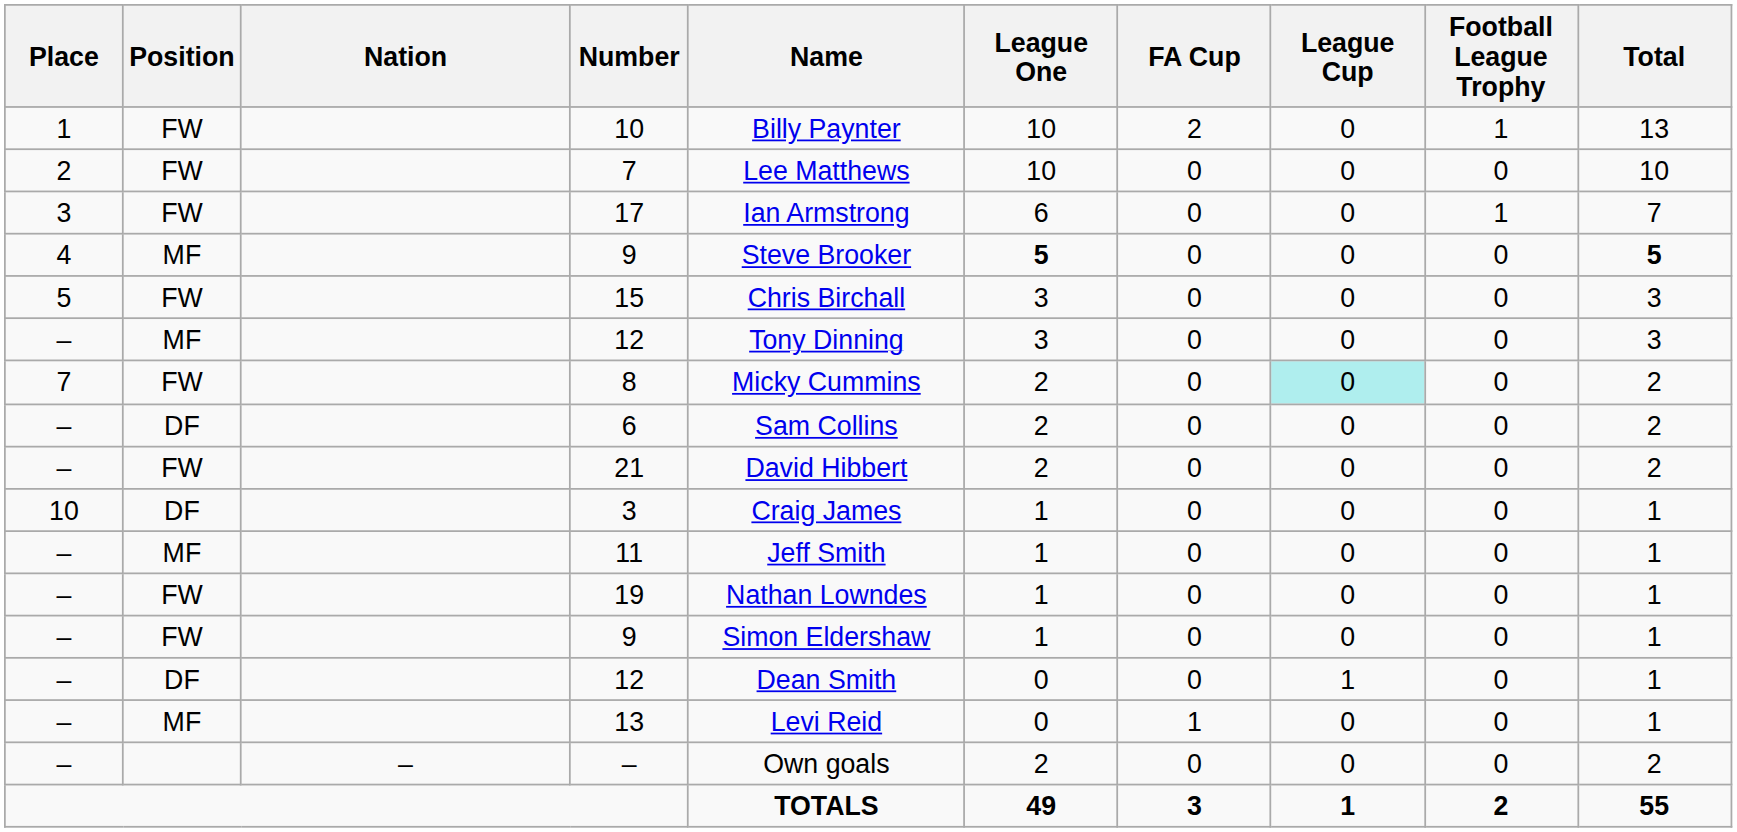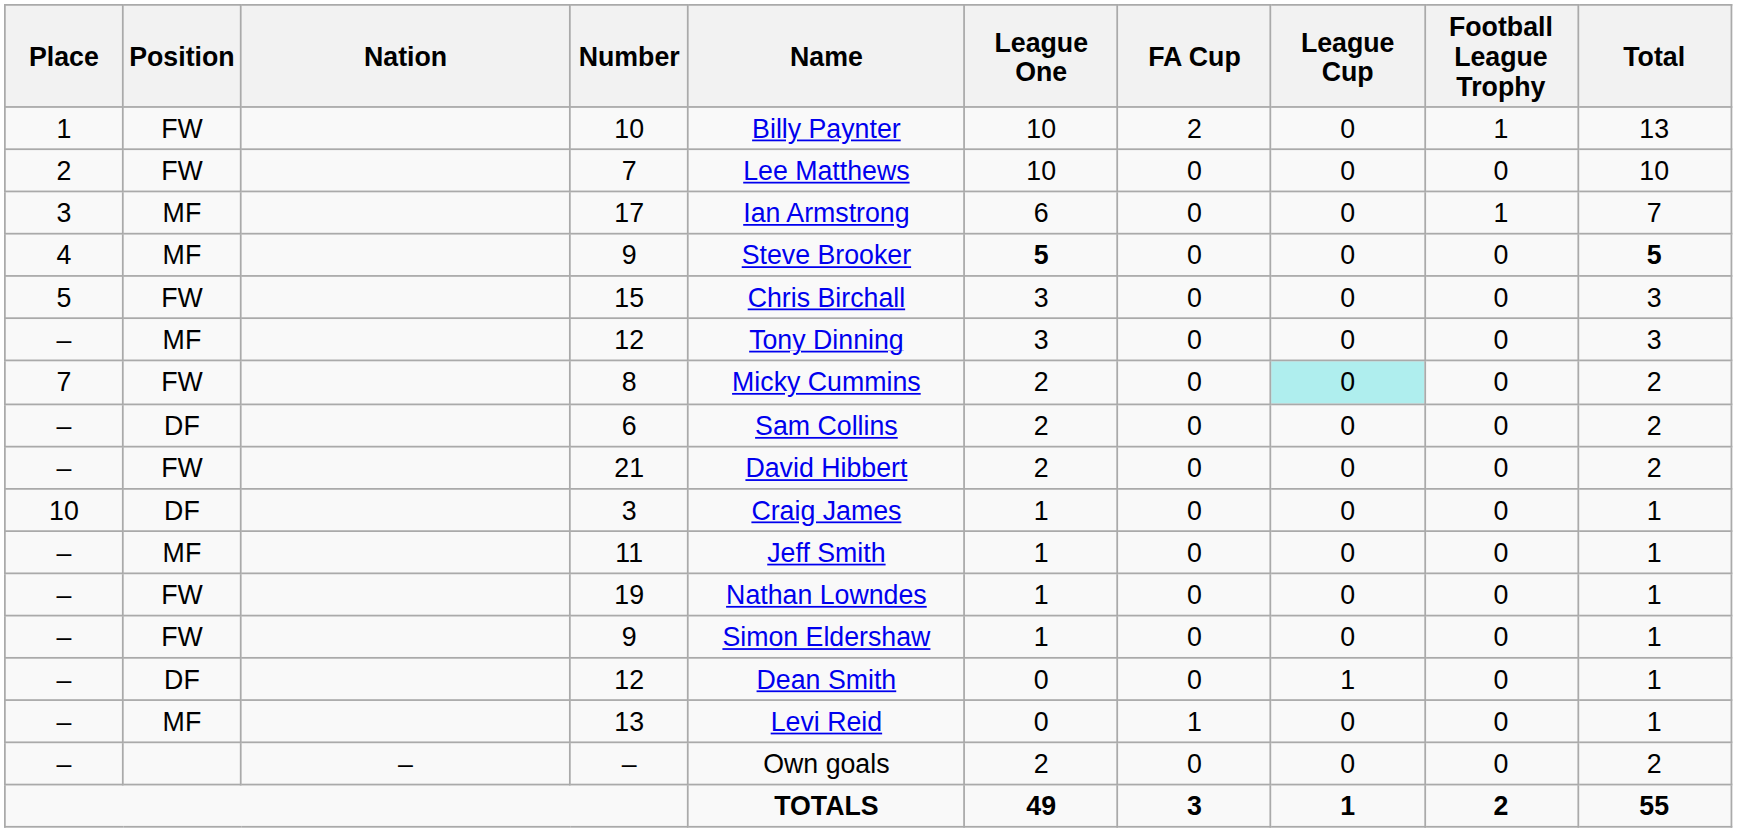 <table class="wikitable" style="font-size: 95%; text-align: center;">
 <tr>
 <th width=60>Place</th>
 <th width=60>Position</th>
 <th width=180>Nation</th>
 <th width=60>Number</th>
 <th width=150>Name</th>
 <th width=80>League One</th>
 <th width=80>FA Cup</th>
 <th width=80>League Cup</th>
 <th width=80>Football League Trophy</th>
 <th width=80>Total</th>
 </tr>
 <tr>
 <td>1</td>
 <td>FW</td>
 <td></td>
 <td>10</td>
 <td><a href='#'>Billy Paynter</a></td>
 <td>10</td>
 <td>2</td>
 <td>0</td>
 <td>1</td>
 <td>13</td>
 </tr>
 <tr>
 <td>2</td>
 <td>FW</td>
 <td></td>
 <td>7</td>
 <td><a href='#'>Lee Matthews</a></td>
 <td>10</td>
 <td>0</td>
 <td>0</td>
 <td>0</td>
 <td>10</td>
 </tr>
 <tr>
 <td>3</td>
-<td>FW</td>
+<td>MF</td>
 <td></td>
 <td>17</td>
 <td><a href='#'>Ian Armstrong</a></td>
 <td>6</td>
 <td>0</td>
 <td>0</td>
 <td>1</td>
 <td>7</td>
 </tr>
 <tr>
 <td>4</td>
 <td>MF</td>
 <td></td>
 <td>9</td>
 <td><a href='#'>Steve Brooker</a></td>
 <td><strong>5</strong></td>
 <td>0</td>
 <td>0</td>
 <td>0</td>
 <td><strong>5</strong></td>
 </tr>
 <tr>
 <td>5</td>
 <td>FW</td>
 <td></td>
 <td>15</td>
 <td><a href='#'>Chris Birchall</a></td>
 <td>3</td>
 <td>0</td>
 <td>0</td>
 <td>0</td>
 <td>3</td>
 </tr>
 <tr>
 <td>–</td>
 <td>MF</td>
 <td></td>
 <td>12</td>
 <td><a href='#'>Tony Dinning</a></td>
 <td>3</td>
 <td>0</td>
 <td>0</td>
 <td>0</td>
 <td>3</td>
 </tr>
 <tr>
 <td>7</td>
 <td>FW</td>
 <td></td>
 <td>8</td>
 <td><a href='#'>Micky Cummins</a></td>
 <td>2</td>
 <td>0</td>
 <td style="background: paleturquoise;">0</td>
 <td>0</td>
 <td>2</td>
 </tr>
 <tr>
 <td>–</td>
 <td>DF</td>
 <td></td>
 <td>6</td>
 <td><a href='#'>Sam Collins</a></td>
 <td>2</td>
 <td>0</td>
 <td>0</td>
 <td>0</td>
 <td>2</td>
 </tr>
 <tr>
 <td>–</td>
 <td>FW</td>
 <td></td>
 <td>21</td>
 <td><a href='#'>David Hibbert</a></td>
 <td>2</td>
 <td>0</td>
 <td>0</td>
 <td>0</td>
 <td>2</td>
 </tr>
 <tr>
 <td>10</td>
 <td>DF</td>
 <td></td>
 <td>3</td>
 <td><a href='#'>Craig James</a></td>
 <td>1</td>
 <td>0</td>
 <td>0</td>
 <td>0</td>
 <td>1</td>
 </tr>
 <tr>
 <td>–</td>
 <td>MF</td>
 <td></td>
 <td>11</td>
 <td><a href='#'>Jeff Smith</a></td>
 <td>1</td>
 <td>0</td>
 <td>0</td>
 <td>0</td>
 <td>1</td>
 </tr>
 <tr>
 <td>–</td>
 <td>FW</td>
 <td></td>
 <td>19</td>
 <td><a href='#'>Nathan Lowndes</a></td>
 <td>1</td>
 <td>0</td>
 <td>0</td>
 <td>0</td>
 <td>1</td>
 </tr>
 <tr>
 <td>–</td>
 <td>FW</td>
 <td></td>
 <td>9</td>
 <td><a href='#'>Simon Eldershaw</a></td>
 <td>1</td>
 <td>0</td>
 <td>0</td>
 <td>0</td>
 <td>1</td>
 </tr>
 <tr>
 <td>–</td>
 <td>DF</td>
 <td></td>
 <td>12</td>
 <td><a href='#'>Dean Smith</a></td>
 <td>0</td>
 <td>0</td>
 <td>1</td>
 <td>0</td>
 <td>1</td>
 </tr>
 <tr>
 <td>–</td>
 <td>MF</td>
 <td></td>
 <td>13</td>
 <td><a href='#'>Levi Reid</a></td>
 <td>0</td>
 <td>1</td>
 <td>0</td>
 <td>0</td>
 <td>1</td>
 </tr>
 <tr>
 <td>–</td>
 <td></td>
 <td>–</td>
 <td>–</td>
 <td>Own goals</td>
 <td>2</td>
 <td>0</td>
 <td>0</td>
 <td>0</td>
 <td>2</td>
 </tr>
 <tr>
 <td colspan="4"></td>
 <td><strong>TOTALS</strong></td>
 <td><strong>49</strong></td>
 <td><strong>3</strong></td>
 <td><strong>1</strong></td>
 <td><strong>2</strong></td>
 <td><strong>55</strong></td>
 </tr>
 </table>
